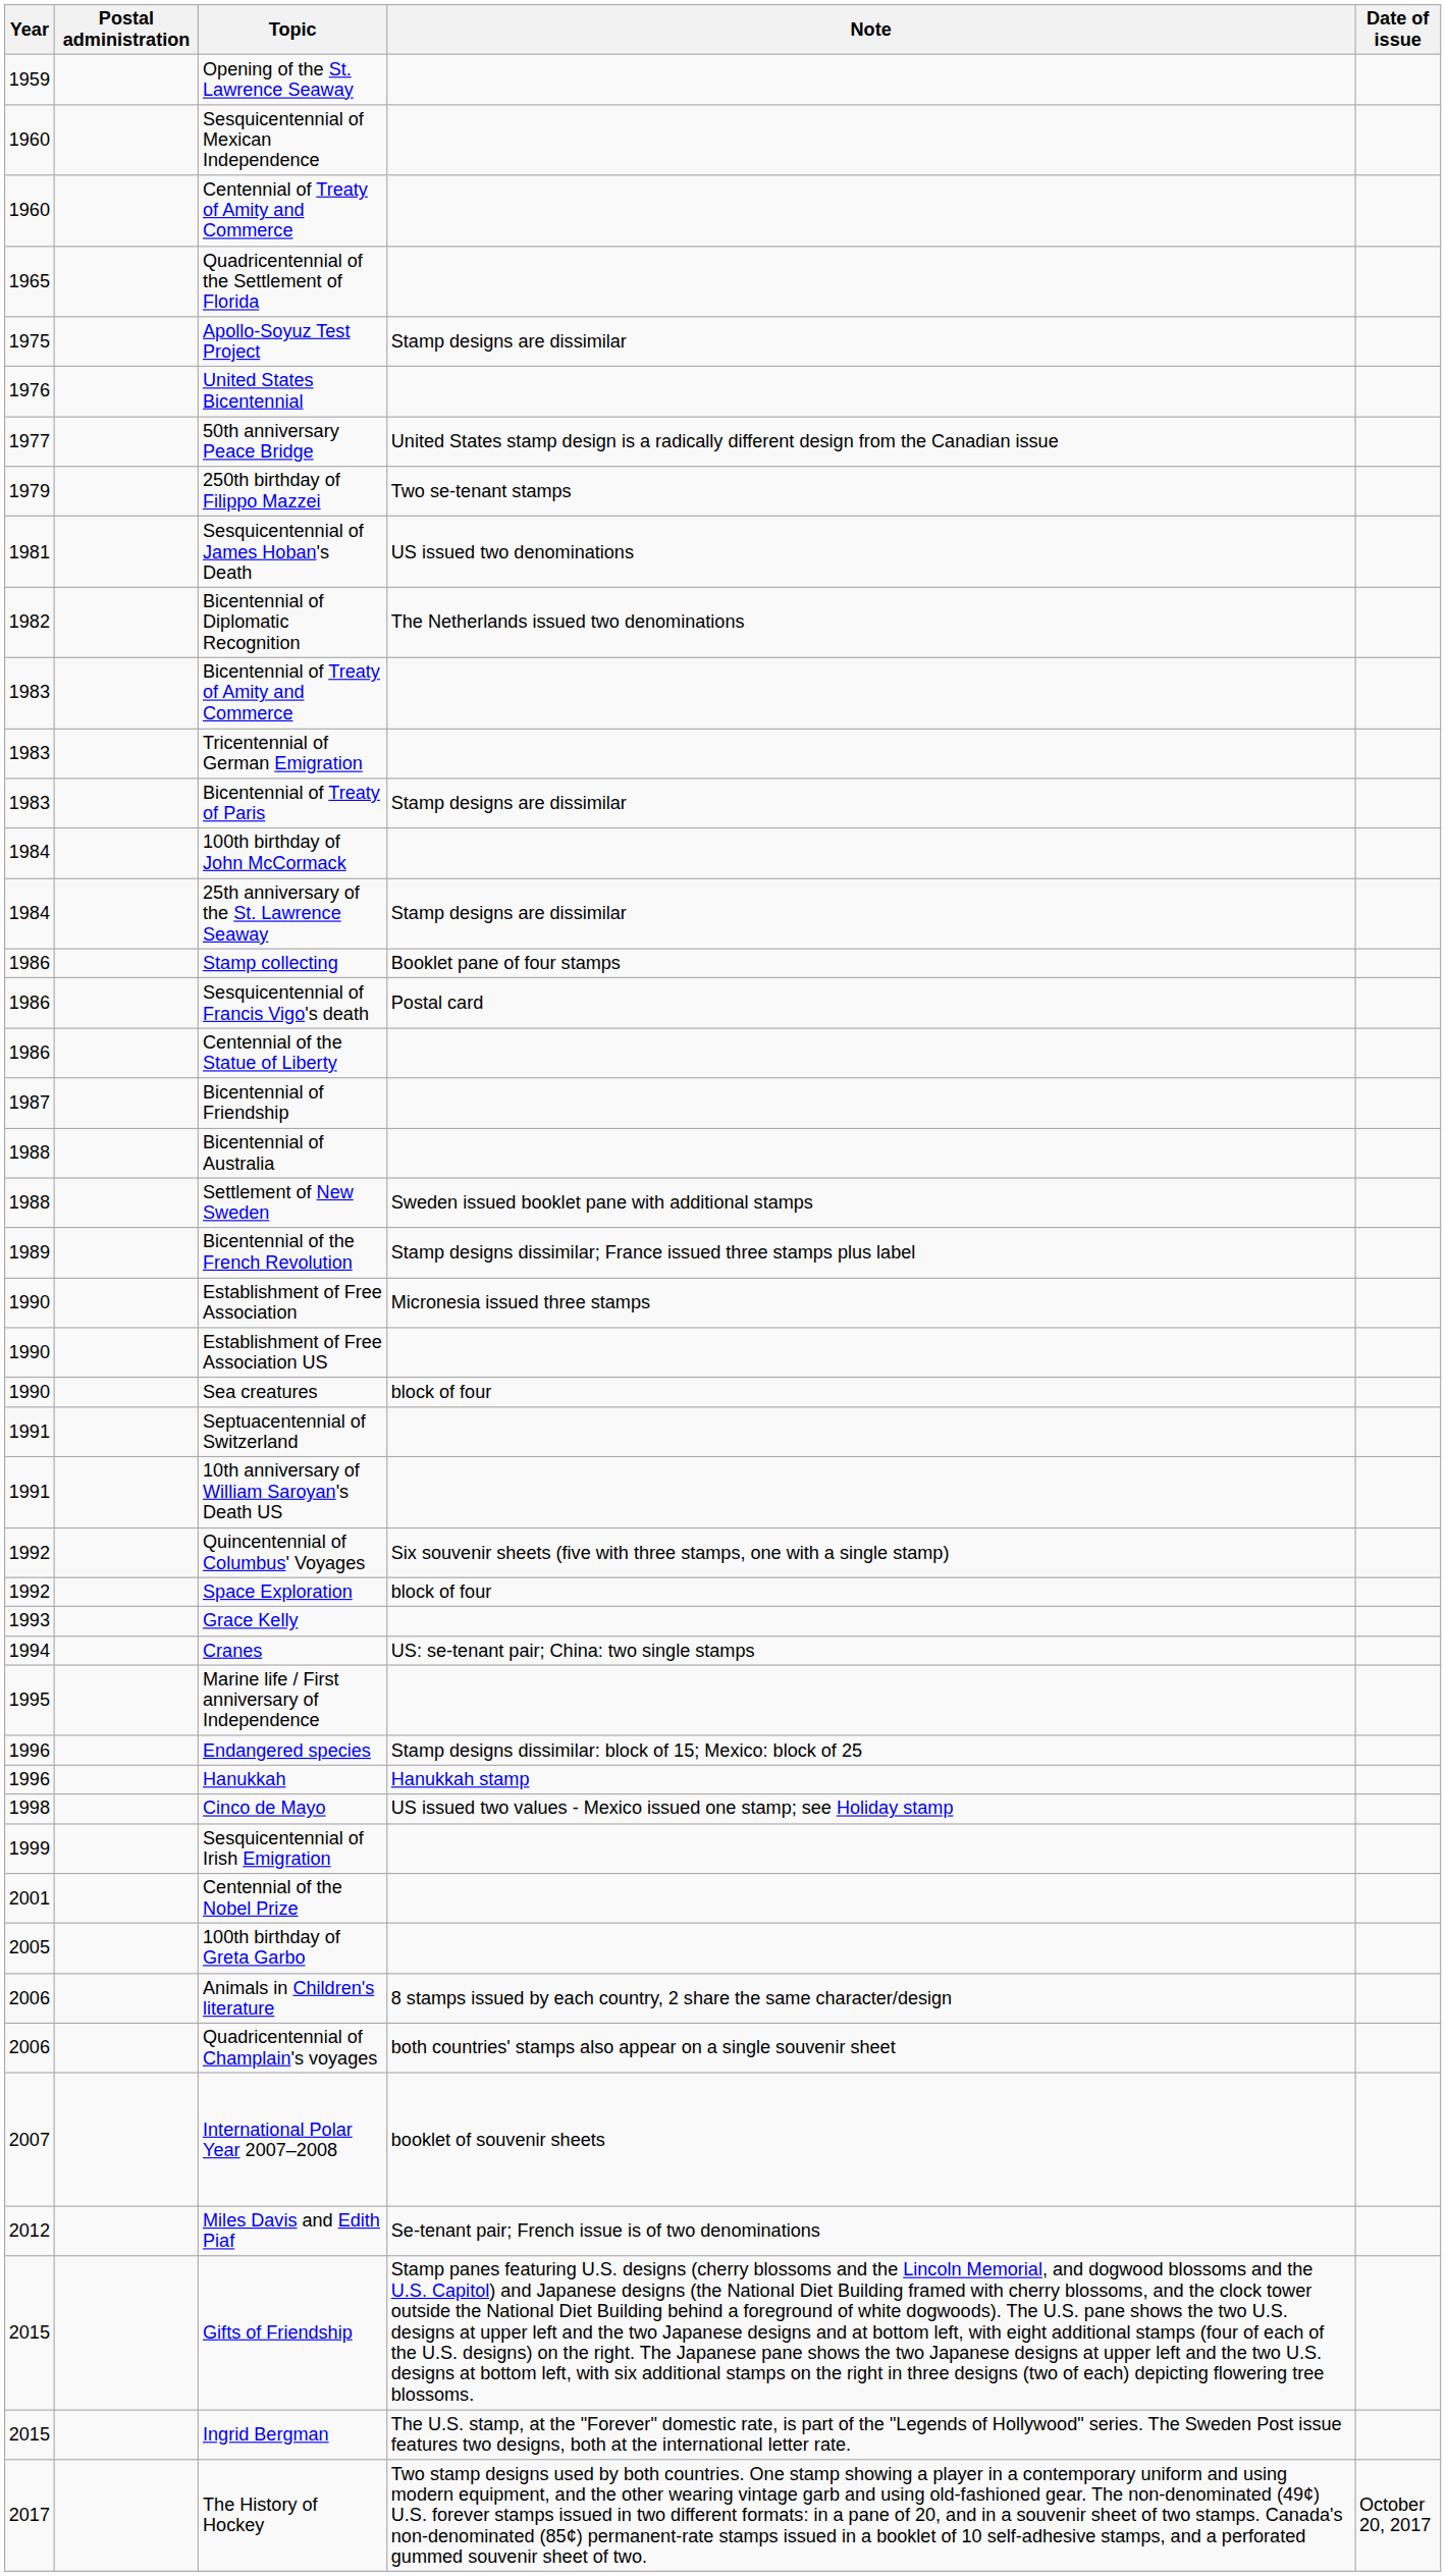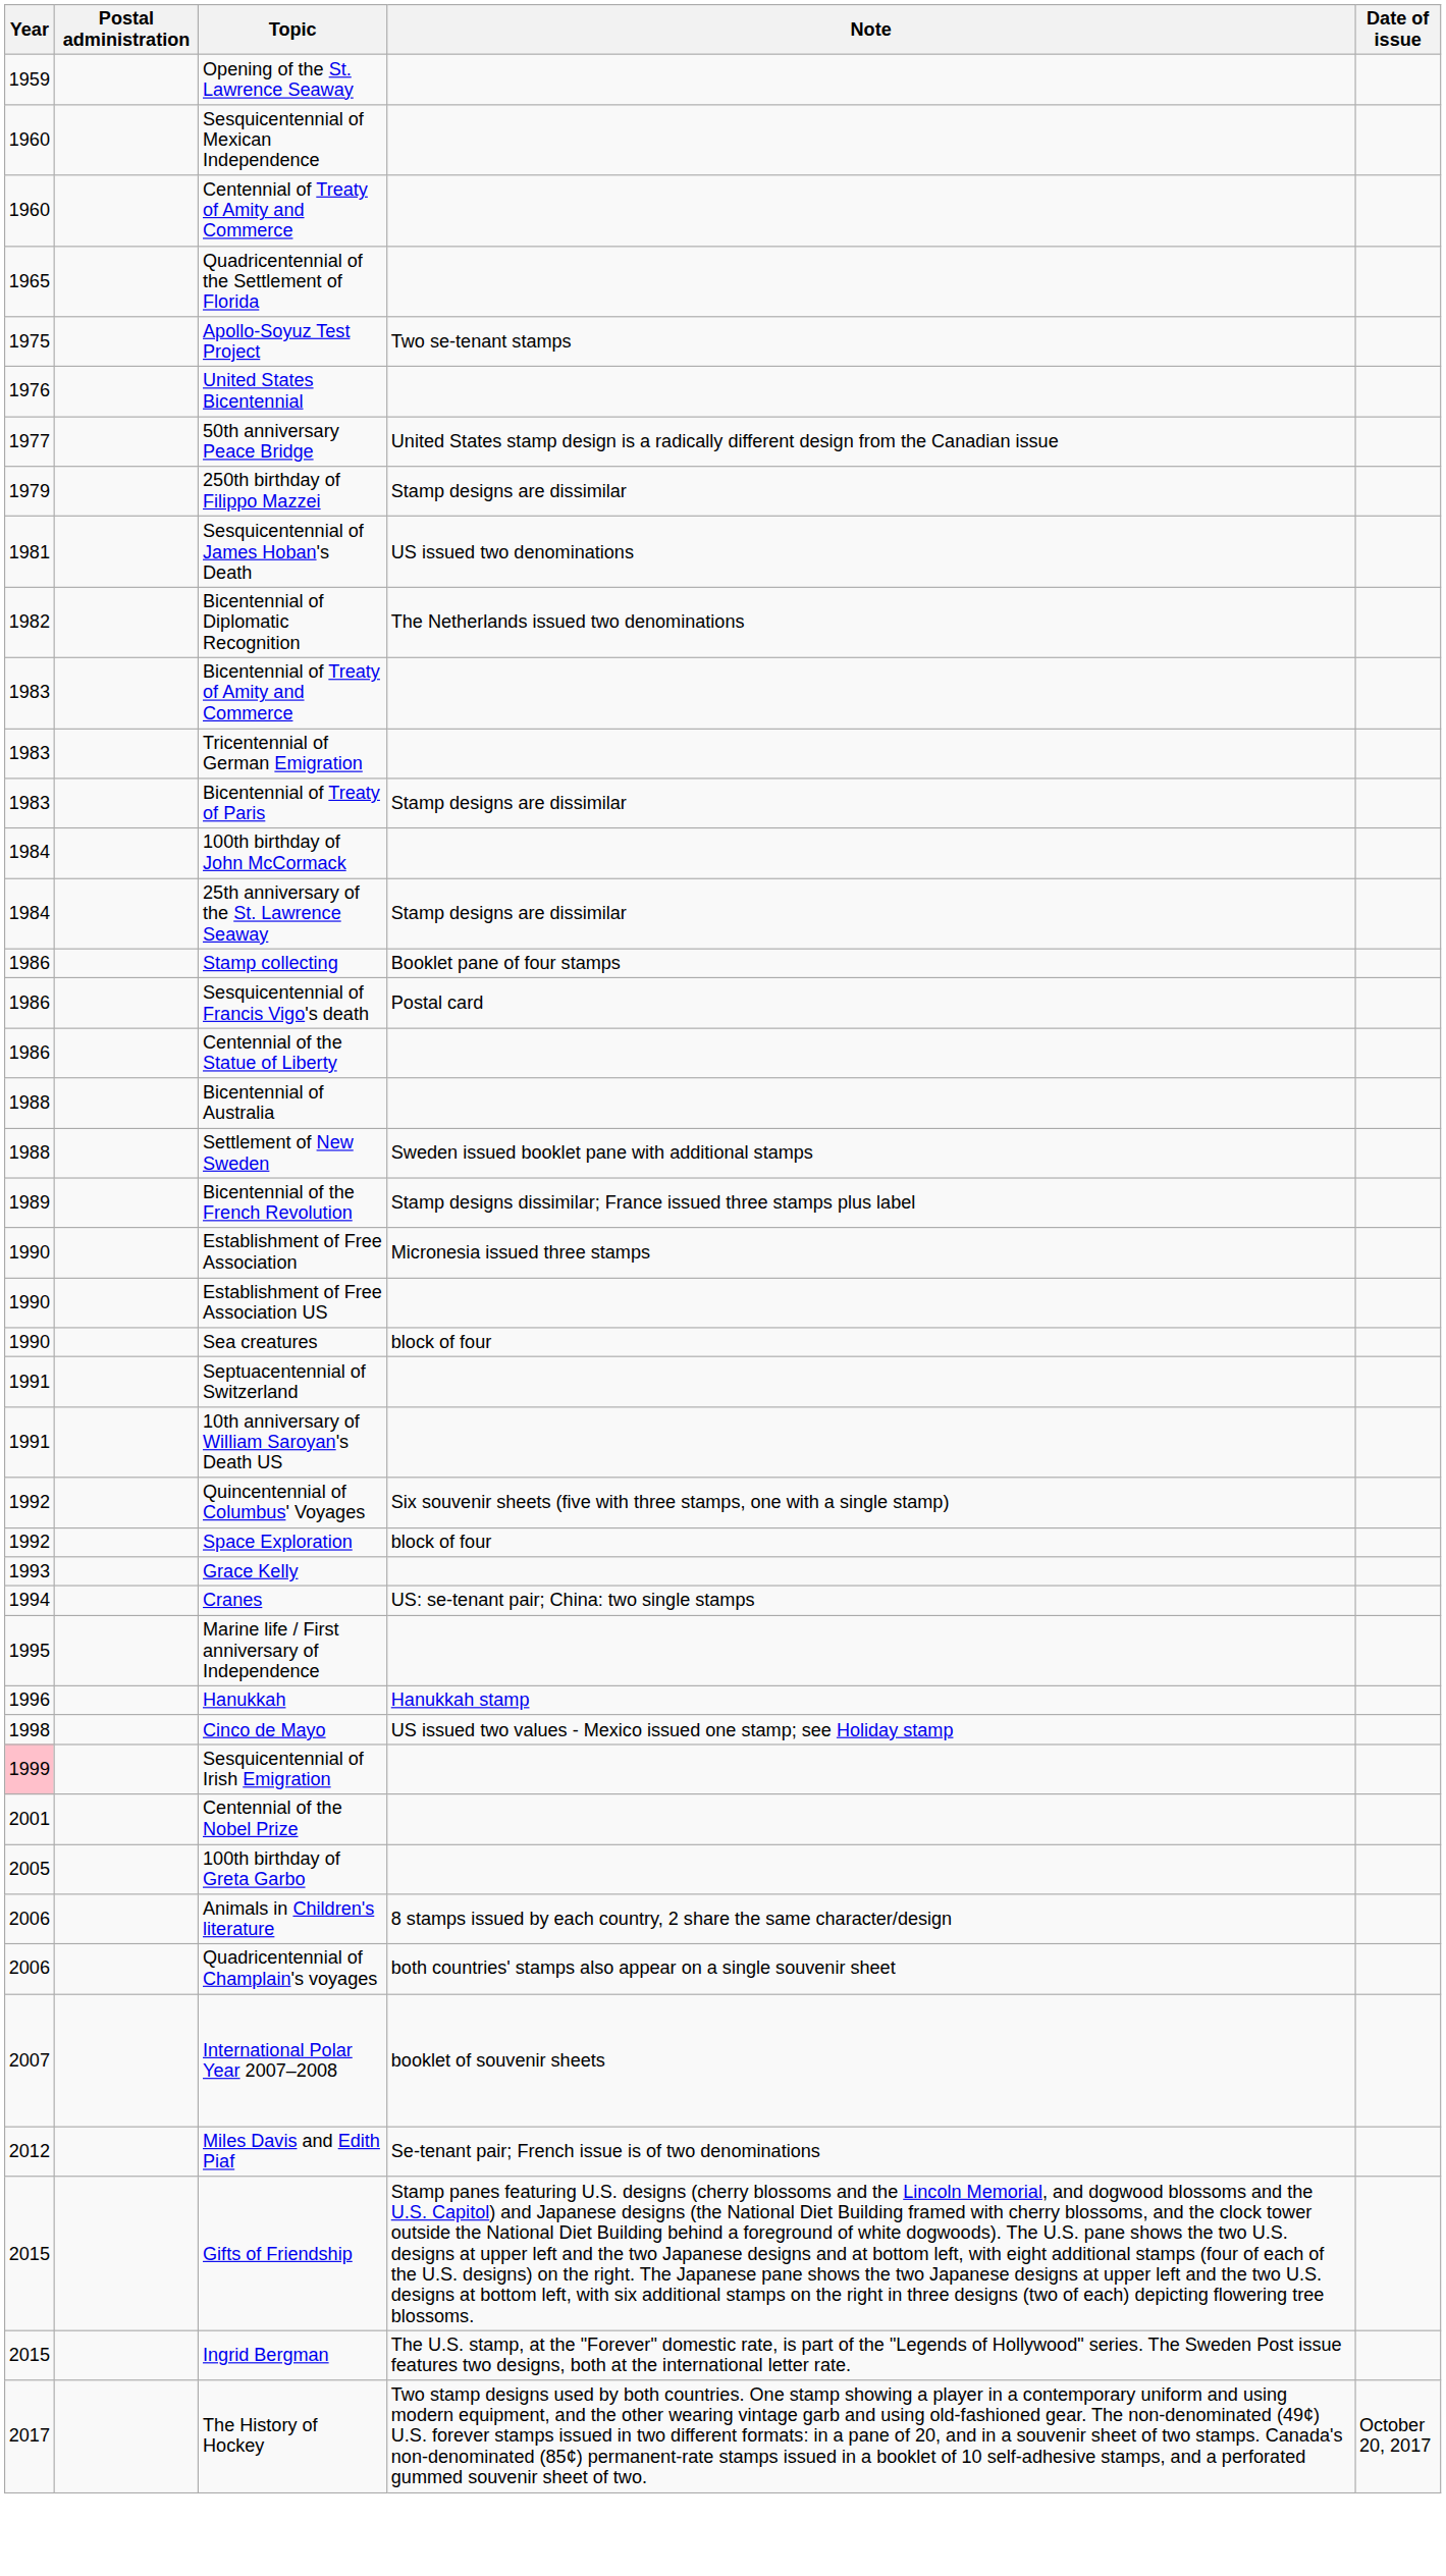 <table class="wikitable">
 <tr>
 <th>Year</th>
 <th>Postal administration</th>
 <th>Topic</th>
 <th>Note</th>
 <th>Date of issue</th>
 </tr>
 <tr>
 <td>1959</td>
 <td></td>
 <td>Opening of the <a href='#'>St. Lawrence Seaway</a></td>
 <td></td>
 <td></td>
 </tr>
 <tr>
 <td>1960</td>
 <td></td>
 <td>Sesquicentennial of Mexican Independence</td>
 <td></td>
 <td></td>
 </tr>
 <tr>
 <td>1960</td>
 <td></td>
 <td>Centennial of <a href='#'>Treaty of Amity and Commerce</a></td>
 <td></td>
 <td></td>
 </tr>
 <tr>
 <td>1965</td>
 <td></td>
 <td>Quadricentennial of the Settlement of <a href='#'>Florida</a></td>
 <td></td>
 <td></td>
 </tr>
 <tr>
 <td>1975</td>
 <td></td>
 <td><a href='#'>Apollo-Soyuz Test Project</a></td>
-<td>Stamp designs are dissimilar</td>
+<td> Two se-tenant stamps</td>
 <td></td>
 </tr>
 <tr>
 <td>1976</td>
 <td></td>
 <td><a href='#'>United States Bicentennial</a></td>
 <td></td>
 <td></td>
 </tr>
 <tr>
 <td>1977</td>
 <td></td>
 <td>50th anniversary <a href='#'>Peace Bridge</a></td>
 <td> United States stamp design is a radically different design from the Canadian issue</td>
 <td></td>
 </tr>
 <tr>
 <td>1979</td>
 <td></td>
 <td>250th birthday of <a href='#'>Filippo Mazzei</a></td>
-<td> Two se-tenant stamps</td>
+<td>Stamp designs are dissimilar</td>
 <td></td>
 </tr>
 <tr>
 <td>1981</td>
 <td></td>
 <td>Sesquicentennial of <a href='#'>James Hoban</a>'s Death</td>
 <td>US issued two denominations</td>
 <td></td>
 </tr>
 <tr>
 <td>1982</td>
 <td></td>
 <td>Bicentennial of Diplomatic Recognition</td>
 <td>The Netherlands issued two denominations</td>
 <td></td>
 </tr>
 <tr>
 <td>1983</td>
 <td></td>
 <td>Bicentennial of <a href='#'>Treaty of Amity and Commerce</a></td>
 <td></td>
 <td></td>
 </tr>
 <tr>
 <td>1983</td>
 <td></td>
 <td>Tricentennial of German <a href='#'>Emigration</a></td>
 <td></td>
 <td></td>
 </tr>
 <tr>
 <td>1983</td>
 <td></td>
 <td>Bicentennial of <a href='#'>Treaty of Paris</a></td>
 <td>Stamp designs are dissimilar</td>
 <td></td>
 </tr>
 <tr>
 <td>1984</td>
 <td></td>
 <td>100th birthday of <a href='#'>John McCormack</a></td>
 <td></td>
 <td></td>
 </tr>
 <tr>
 <td>1984</td>
 <td></td>
 <td>25th anniversary of the <a href='#'>St. Lawrence Seaway</a></td>
 <td>Stamp designs are dissimilar</td>
 <td></td>
 </tr>
 <tr>
 <td>1986</td>
 <td></td>
 <td><a href='#'>Stamp collecting</a></td>
 <td>Booklet pane of four stamps</td>
 <td></td>
 </tr>
 <tr>
 <td>1986</td>
 <td></td>
 <td>Sesquicentennial of <a href='#'>Francis Vigo</a>'s death</td>
 <td>Postal card</td>
 <td></td>
 </tr>
 <tr>
 <td>1986</td>
 <td></td>
 <td>Centennial of the <a href='#'>Statue of Liberty</a></td>
-<td></td>
-<td></td>
-</tr>
-<tr>
-<td>1987</td>
-<td></td>
-<td>Bicentennial of Friendship</td>
 <td></td>
 <td></td>
 </tr>
 <tr>
 <td>1988</td>
 <td></td>
 <td>Bicentennial of Australia</td>
 <td></td>
 <td></td>
 </tr>
 <tr>
 <td>1988</td>
 <td> <br></td>
 <td>Settlement of <a href='#'>New Sweden</a></td>
 <td>Sweden issued booklet pane with additional stamps</td>
 <td></td>
 </tr>
 <tr>
 <td>1989</td>
 <td></td>
 <td>Bicentennial of the <a href='#'>French Revolution</a></td>
 <td>Stamp designs dissimilar; France issued three stamps plus label</td>
 <td></td>
 </tr>
 <tr>
 <td>1990</td>
 <td></td>
 <td>Establishment of Free Association</td>
 <td>Micronesia issued three stamps</td>
 <td></td>
 </tr>
 <tr>
 <td>1990</td>
 <td></td>
 <td>Establishment of Free Association US</td>
 <td></td>
 <td></td>
 </tr>
 <tr>
 <td>1990</td>
 <td></td>
 <td>Sea creatures</td>
 <td>block of four</td>
 <td></td>
 </tr>
 <tr>
 <td>1991</td>
 <td></td>
 <td>Septuacentennial of Switzerland</td>
 <td></td>
 <td></td>
 </tr>
 <tr>
 <td>1991</td>
 <td></td>
 <td>10th anniversary of <a href='#'>William Saroyan</a>'s Death US</td>
 <td></td>
 <td></td>
 </tr>
 <tr>
 <td>1992</td>
 <td> <br> <br></td>
 <td>Quincentennial of <a href='#'>Columbus</a>' Voyages</td>
 <td>Six souvenir sheets (five with three stamps, one with a single stamp)</td>
 <td></td>
 </tr>
 <tr>
 <td>1992</td>
 <td></td>
 <td><a href='#'>Space Exploration</a></td>
 <td>block of four</td>
 <td></td>
 </tr>
 <tr>
 <td>1993</td>
 <td></td>
 <td><a href='#'>Grace Kelly</a></td>
 <td></td>
 <td></td>
 </tr>
 <tr>
 <td>1994</td>
 <td></td>
 <td><a href='#'>Cranes</a></td>
 <td>US: se-tenant pair; China: two single stamps</td>
 <td></td>
 </tr>
 <tr>
 <td>1995</td>
 <td></td>
 <td>Marine life / First anniversary of Independence</td>
 <td></td>
 <td></td>
 </tr>
 <tr>
 <td>1996</td>
 <td></td>
-<td><a href='#'>Endangered species</a></td>
-<td>Stamp designs dissimilar: block of 15; Mexico: block of 25</td>
-<td></td>
-</tr>
-<tr>
-<td>1996</td>
-<td></td>
 <td><a href='#'>Hanukkah</a></td>
 <td><a href='#'>Hanukkah stamp</a></td>
 <td></td>
 </tr>
 <tr>
 <td>1998</td>
 <td></td>
 <td><a href='#'>Cinco de Mayo</a></td>
 <td>US issued two values - Mexico issued one stamp; see <a href='#'>Holiday stamp</a></td>
 <td></td>
 </tr>
 <tr>
-<td>1999</td>
+<td style="background: pink;">1999</td>
 <td></td>
 <td>Sesquicentennial of Irish <a href='#'>Emigration</a></td>
 <td></td>
 <td></td>
 </tr>
 <tr>
 <td>2001</td>
 <td></td>
 <td>Centennial of the <a href='#'>Nobel Prize</a></td>
 <td></td>
 <td></td>
 </tr>
 <tr>
 <td>2005</td>
 <td></td>
 <td>100th birthday of <a href='#'>Greta Garbo</a></td>
 <td></td>
 <td></td>
 </tr>
 <tr>
 <td>2006</td>
 <td></td>
 <td>Animals in <a href='#'>Children's literature</a></td>
 <td>8 stamps issued by each country, 2 share the same character/design</td>
 <td></td>
 </tr>
 <tr>
 <td>2006</td>
 <td></td>
 <td>Quadricentennial of <a href='#'>Champlain</a>'s voyages</td>
 <td>both countries' stamps also appear on a single souvenir sheet</td>
 <td></td>
 </tr>
 <tr>
 <td>2007</td>
 <td> <br> <br> <br> <br> <br>   <br></td>
 <td><a href='#'>International Polar Year</a> 2007–2008</td>
 <td>booklet of souvenir sheets</td>
 <td></td>
 </tr>
 <tr>
 <td>2012</td>
 <td></td>
 <td><a href='#'>Miles Davis</a> and <a href='#'>Edith Piaf</a></td>
 <td>Se-tenant pair; French issue is of two denominations</td>
 <td></td>
 </tr>
 <tr>
 <td>2015</td>
 <td></td>
 <td><a href='#'>Gifts of Friendship</a></td>
 <td>Stamp panes featuring U.S. designs (cherry blossoms and the <a href='#'>Lincoln Memorial</a>, and dogwood blossoms and the <a href='#'>U.S. Capitol</a>) and Japanese designs (the National Diet Building framed with cherry blossoms, and the clock tower outside the National Diet Building behind a foreground of white dogwoods). The U.S. pane shows the two U.S. designs at upper left and the two Japanese designs and at bottom left, with eight additional stamps (four of each of the U.S. designs) on the right. The Japanese pane shows the two Japanese designs at upper left and the two U.S. designs at bottom left, with six additional stamps on the right in three designs (two of each) depicting flowering tree blossoms.</td>
 <td></td>
 </tr>
 <tr>
 <td>2015</td>
 <td></td>
 <td><a href='#'>Ingrid Bergman</a></td>
 <td>The U.S. stamp, at the "Forever" domestic rate, is part of the "Legends of Hollywood" series. The Sweden Post issue features two designs, both at the international letter rate.</td>
 <td></td>
 </tr>
 <tr>
 <td>2017</td>
 <td></td>
 <td>The History of Hockey</td>
 <td>Two stamp designs used by both countries. One stamp showing a player in a contemporary uniform and using modern equipment, and the other wearing vintage garb and using old-fashioned gear. The non-denominated (49¢) U.S. forever stamps issued in two different formats: in a pane of 20, and in a souvenir sheet of two stamps. Canada's non-denominated (85¢) permanent-rate stamps issued in a booklet of 10 self-adhesive stamps, and a perforated gummed souvenir sheet of two.</td>
 <td>October 20, 2017</td>
 </tr>
 </table>
